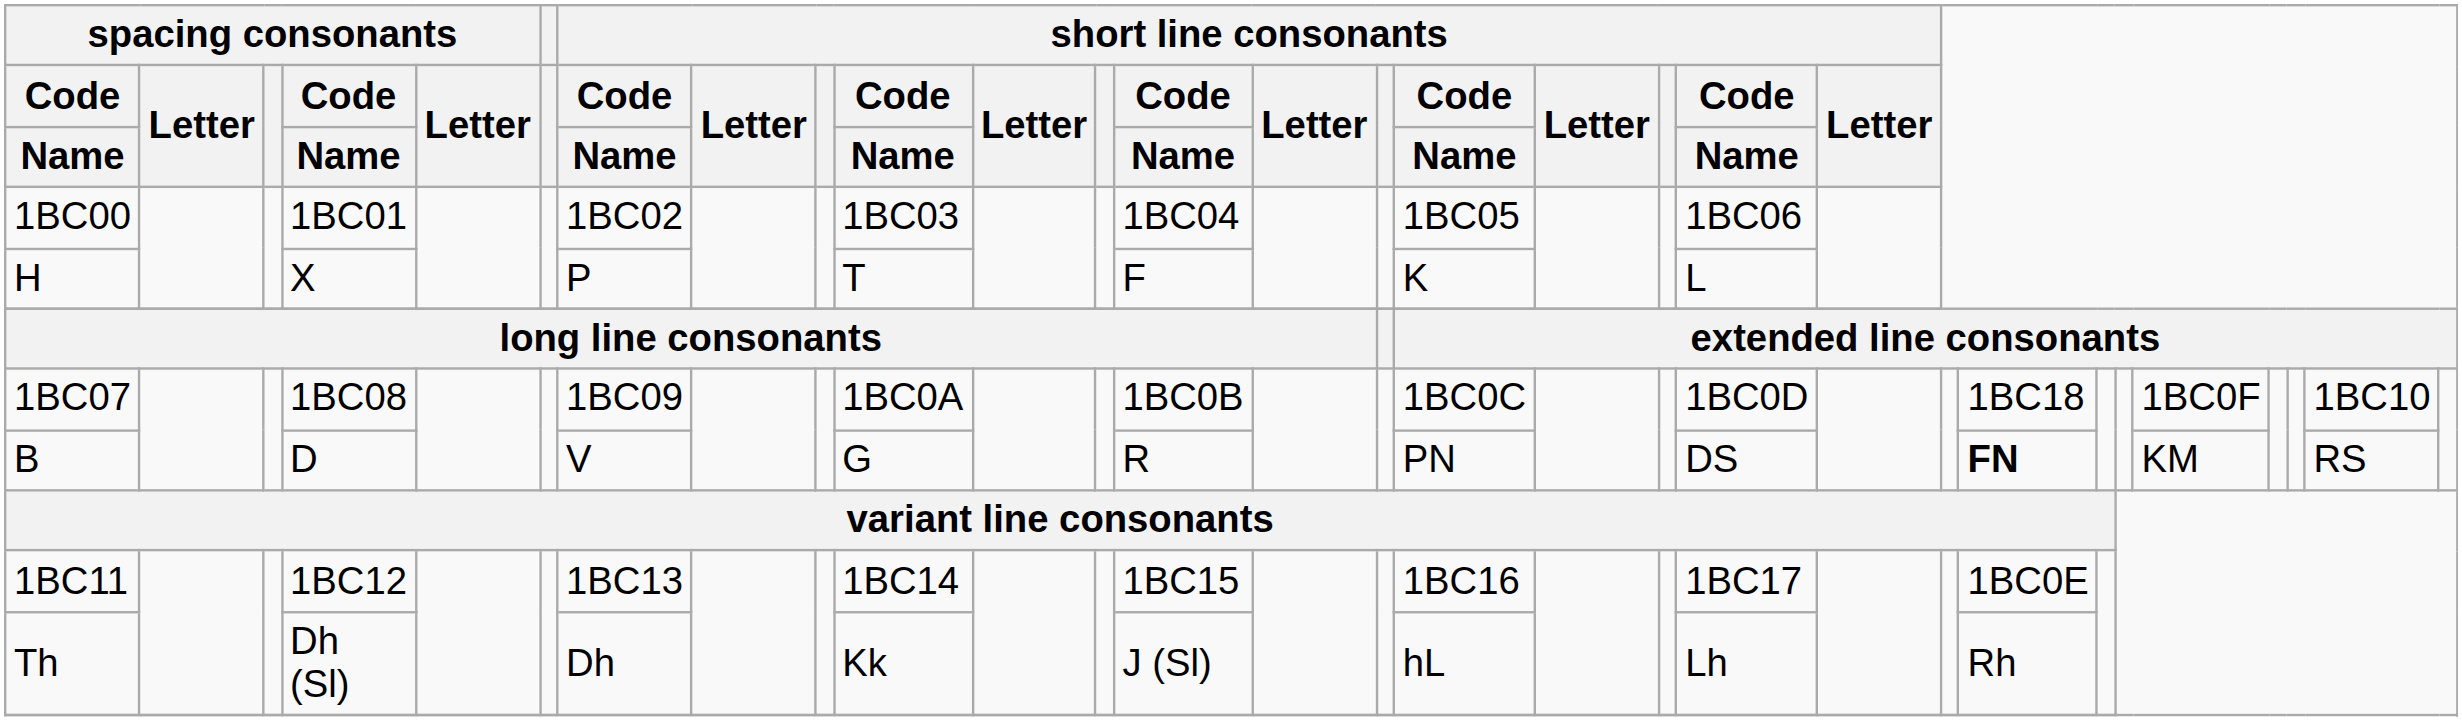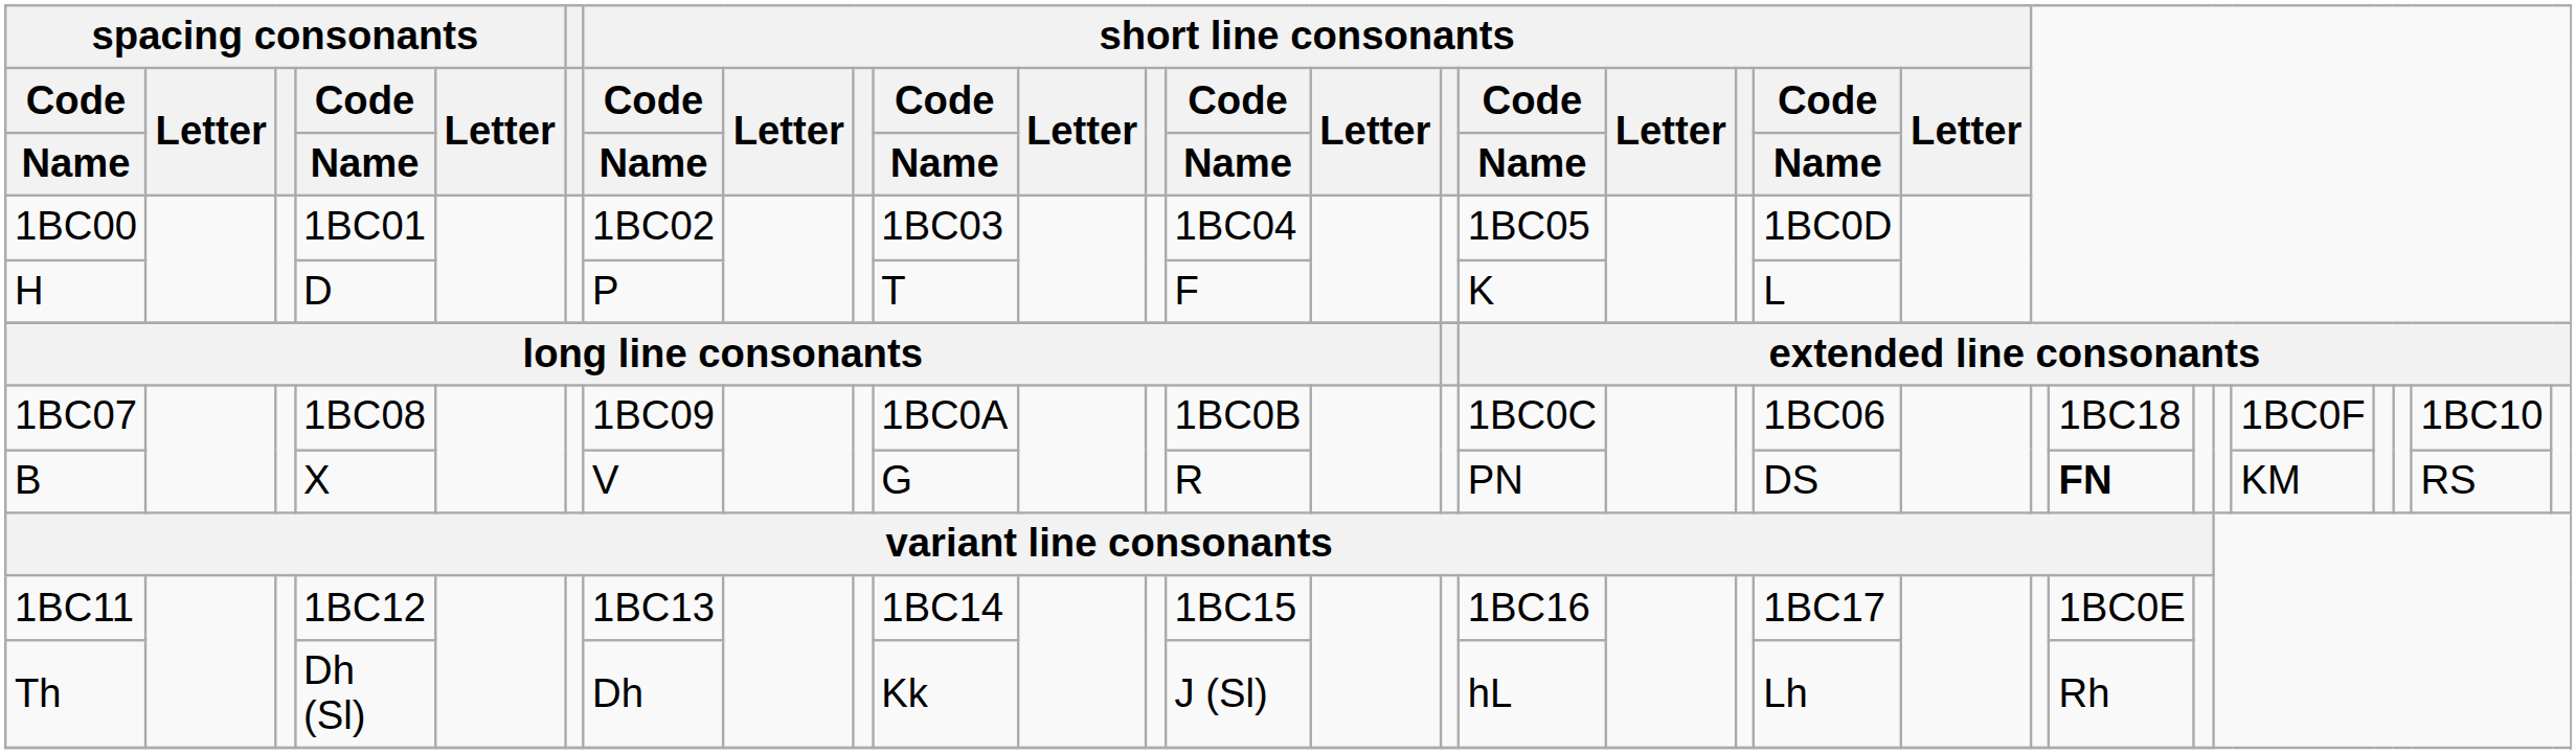 <table class="wikitable" style="margin:0px;">
 <tr>
 <th colspan="5">spacing consonants</th>
 <th></th>
 <th colspan="14">short line consonants</th>
 </tr>
 <tr>
 <th>Code</th>
 <th rowspan="2">Letter</th>
 <th rowspan="2"></th>
 <th>Code</th>
 <th rowspan="2">Letter</th>
 <th rowspan="2"></th>
 <th>Code</th>
 <th rowspan="2">Letter</th>
 <th rowspan="2"></th>
 <th>Code</th>
 <th rowspan="2">Letter</th>
 <th rowspan="2"></th>
 <th>Code</th>
 <th rowspan="2">Letter</th>
 <th rowspan="2"></th>
 <th>Code</th>
 <th rowspan="2">Letter</th>
 <th rowspan="2"></th>
 <th>Code</th>
 <th rowspan="2">Letter</th>
 </tr>
 <tr>
 <th>Name</th>
 <th>Name</th>
 <th>Name</th>
 <th>Name</th>
 <th>Name</th>
 <th>Name</th>
 <th>Name</th>
 </tr>
 <tr>
 <td>1BC00</td>
 <td rowspan="2"></td>
 <td rowspan="2"></td>
 <td>1BC01</td>
 <td rowspan="2"></td>
 <td rowspan="2"></td>
 <td>1BC02</td>
 <td rowspan="2"></td>
 <td rowspan="2"></td>
 <td>1BC03</td>
 <td rowspan="2"></td>
 <td rowspan="2"></td>
 <td>1BC04</td>
 <td rowspan="2"></td>
 <td rowspan="2"></td>
 <td>1BC05</td>
 <td rowspan="2"></td>
 <td rowspan="2"></td>
-<td>1BC06</td>
+<td>1BC0D</td>
 <td rowspan="2"></td>
 </tr>
 <tr>
 <td>H</td>
-<td>X</td>
+<td>D</td>
 <td>P</td>
 <td>T</td>
 <td>F</td>
 <td>K</td>
 <td>L</td>
 </tr>
 <tr>
 </tr>
 <tr>
 <th colspan="14">long line consonants</th>
 <th></th>
 <th colspan="14">extended line consonants</th>
 </tr>
 <tr>
 <td>1BC07</td>
 <td rowspan="2"></td>
 <td rowspan="2"></td>
 <td>1BC08</td>
 <td rowspan="2"></td>
 <td rowspan="2"></td>
 <td>1BC09</td>
 <td rowspan="2"></td>
 <td rowspan="2"></td>
 <td>1BC0A</td>
 <td rowspan="2"></td>
 <td rowspan="2"></td>
 <td>1BC0B</td>
 <td rowspan="2"></td>
 <td rowspan="2"></td>
 <td>1BC0C</td>
 <td rowspan="2"></td>
 <td rowspan="2"></td>
-<td>1BC0D</td>
+<td>1BC06</td>
 <td rowspan="2"></td>
 <td rowspan="2"></td>
 <td>1BC18</td>
 <td rowspan="2"></td>
 <td rowspan="2"></td>
 <td>1BC0F</td>
 <td rowspan="2"></td>
 <td rowspan="2"></td>
 <td>1BC10</td>
 <td rowspan="2"></td>
 </tr>
 <tr>
 <td>B</td>
-<td>D</td>
+<td>X</td>
 <td>V</td>
 <td>G</td>
 <td>R</td>
 <td>PN</td>
 <td>DS</td>
 <td><strong>FN</strong></td>
 <td>KM</td>
 <td>RS</td>
 </tr>
 <tr>
 <th colspan="23">variant line consonants</th>
 </tr>
 <tr>
 <td>1BC11</td>
 <td rowspan="2"></td>
 <td rowspan="2"></td>
 <td>1BC12</td>
 <td rowspan="2"></td>
 <td rowspan="2"></td>
 <td>1BC13</td>
 <td rowspan="2"></td>
 <td rowspan="2"></td>
 <td>1BC14</td>
 <td rowspan="2"></td>
 <td rowspan="2"></td>
 <td>1BC15</td>
 <td rowspan="2"></td>
 <td rowspan="2"></td>
 <td>1BC16</td>
 <td rowspan="2"></td>
 <td rowspan="2"></td>
 <td>1BC17</td>
 <td rowspan="2"></td>
 <td rowspan="2"></td>
 <td>1BC0E</td>
 <td rowspan="2"></td>
 </tr>
 <tr>
 <td>Th</td>
 <td>Dh (Sl)</td>
 <td>Dh</td>
 <td>Kk</td>
 <td>J (Sl)</td>
 <td>hL</td>
 <td>Lh</td>
 <td>Rh</td>
 </tr>
 <tr>
 </tr>
 </table>
